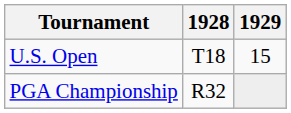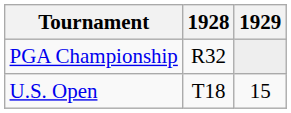 <table class="wikitable" style="font-size:95%;text-align:center;">
 <tr>
 <th>Tournament</th>
 <th>1928</th>
 <th>1929</th>
 </tr>
 <tr>
+<td align=left><a href='#'>PGA Championship</a></td>
+<td>R32</td>
+<td style="background:#eeeeee;"></td>
+</tr>
+<tr>
 <td align=left><a href='#'>U.S. Open</a></td>
 <td>T18</td>
 <td>15</td>
 </tr>
-<tr>
-<td align=left><a href='#'>PGA Championship</a></td>
-<td>R32</td>
-<td style="background:#eeeeee;"></td>
-</tr>
 </table>
